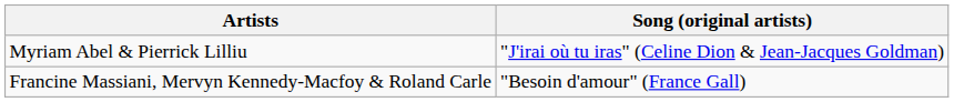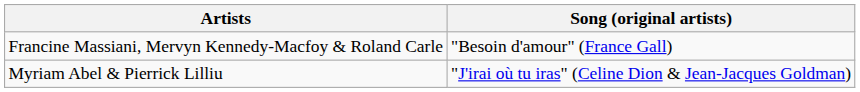 <table class=wikitable>
 <tr>
 <th>Artists</th>
 <th>Song (original artists)</th>
 </tr>
 <tr>
+<td>Francine Massiani, Mervyn Kennedy-Macfoy & Roland Carle</td>
+<td>"Besoin d'amour" (<a href='#'>France Gall</a>)</td>
+</tr>
+<tr>
 <td>Myriam Abel & Pierrick Lilliu</td>
 <td>"<a href='#'>J'irai où tu iras</a>" (<a href='#'>Celine Dion</a> & <a href='#'>Jean-Jacques Goldman</a>)</td>
 </tr>
-<tr>
-<td>Francine Massiani, Mervyn Kennedy-Macfoy & Roland Carle</td>
-<td>"Besoin d'amour" (<a href='#'>France Gall</a>)</td>
-</tr>
 </table>
